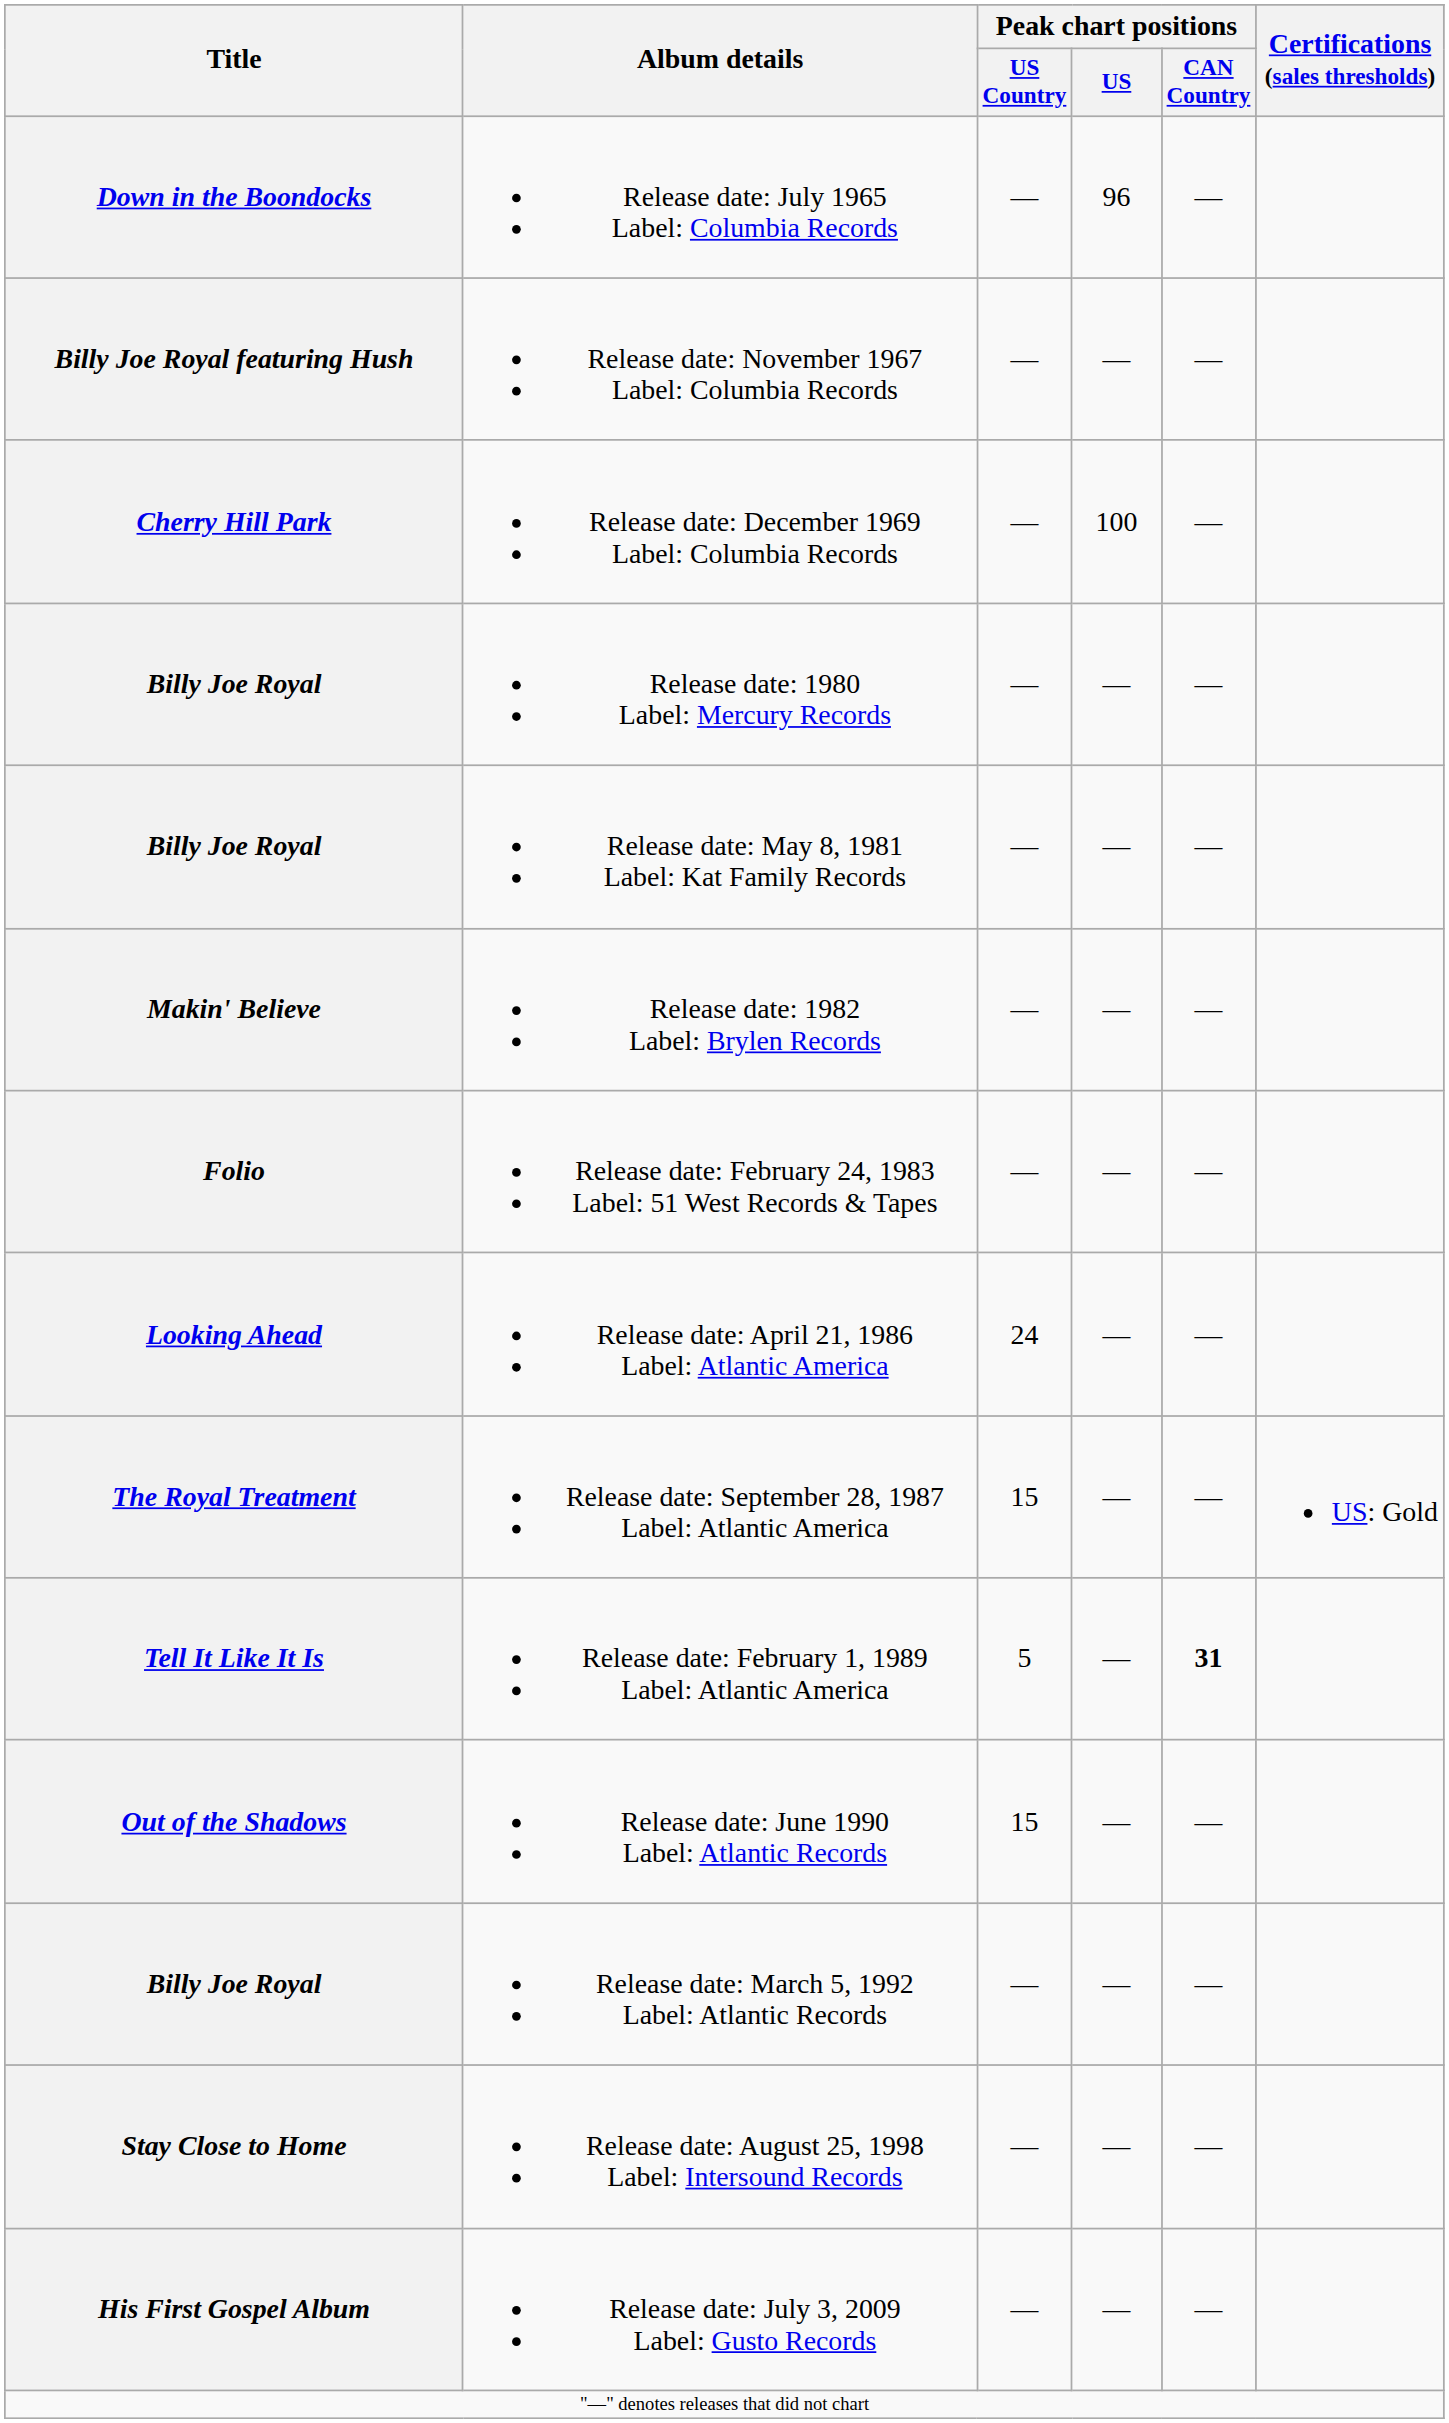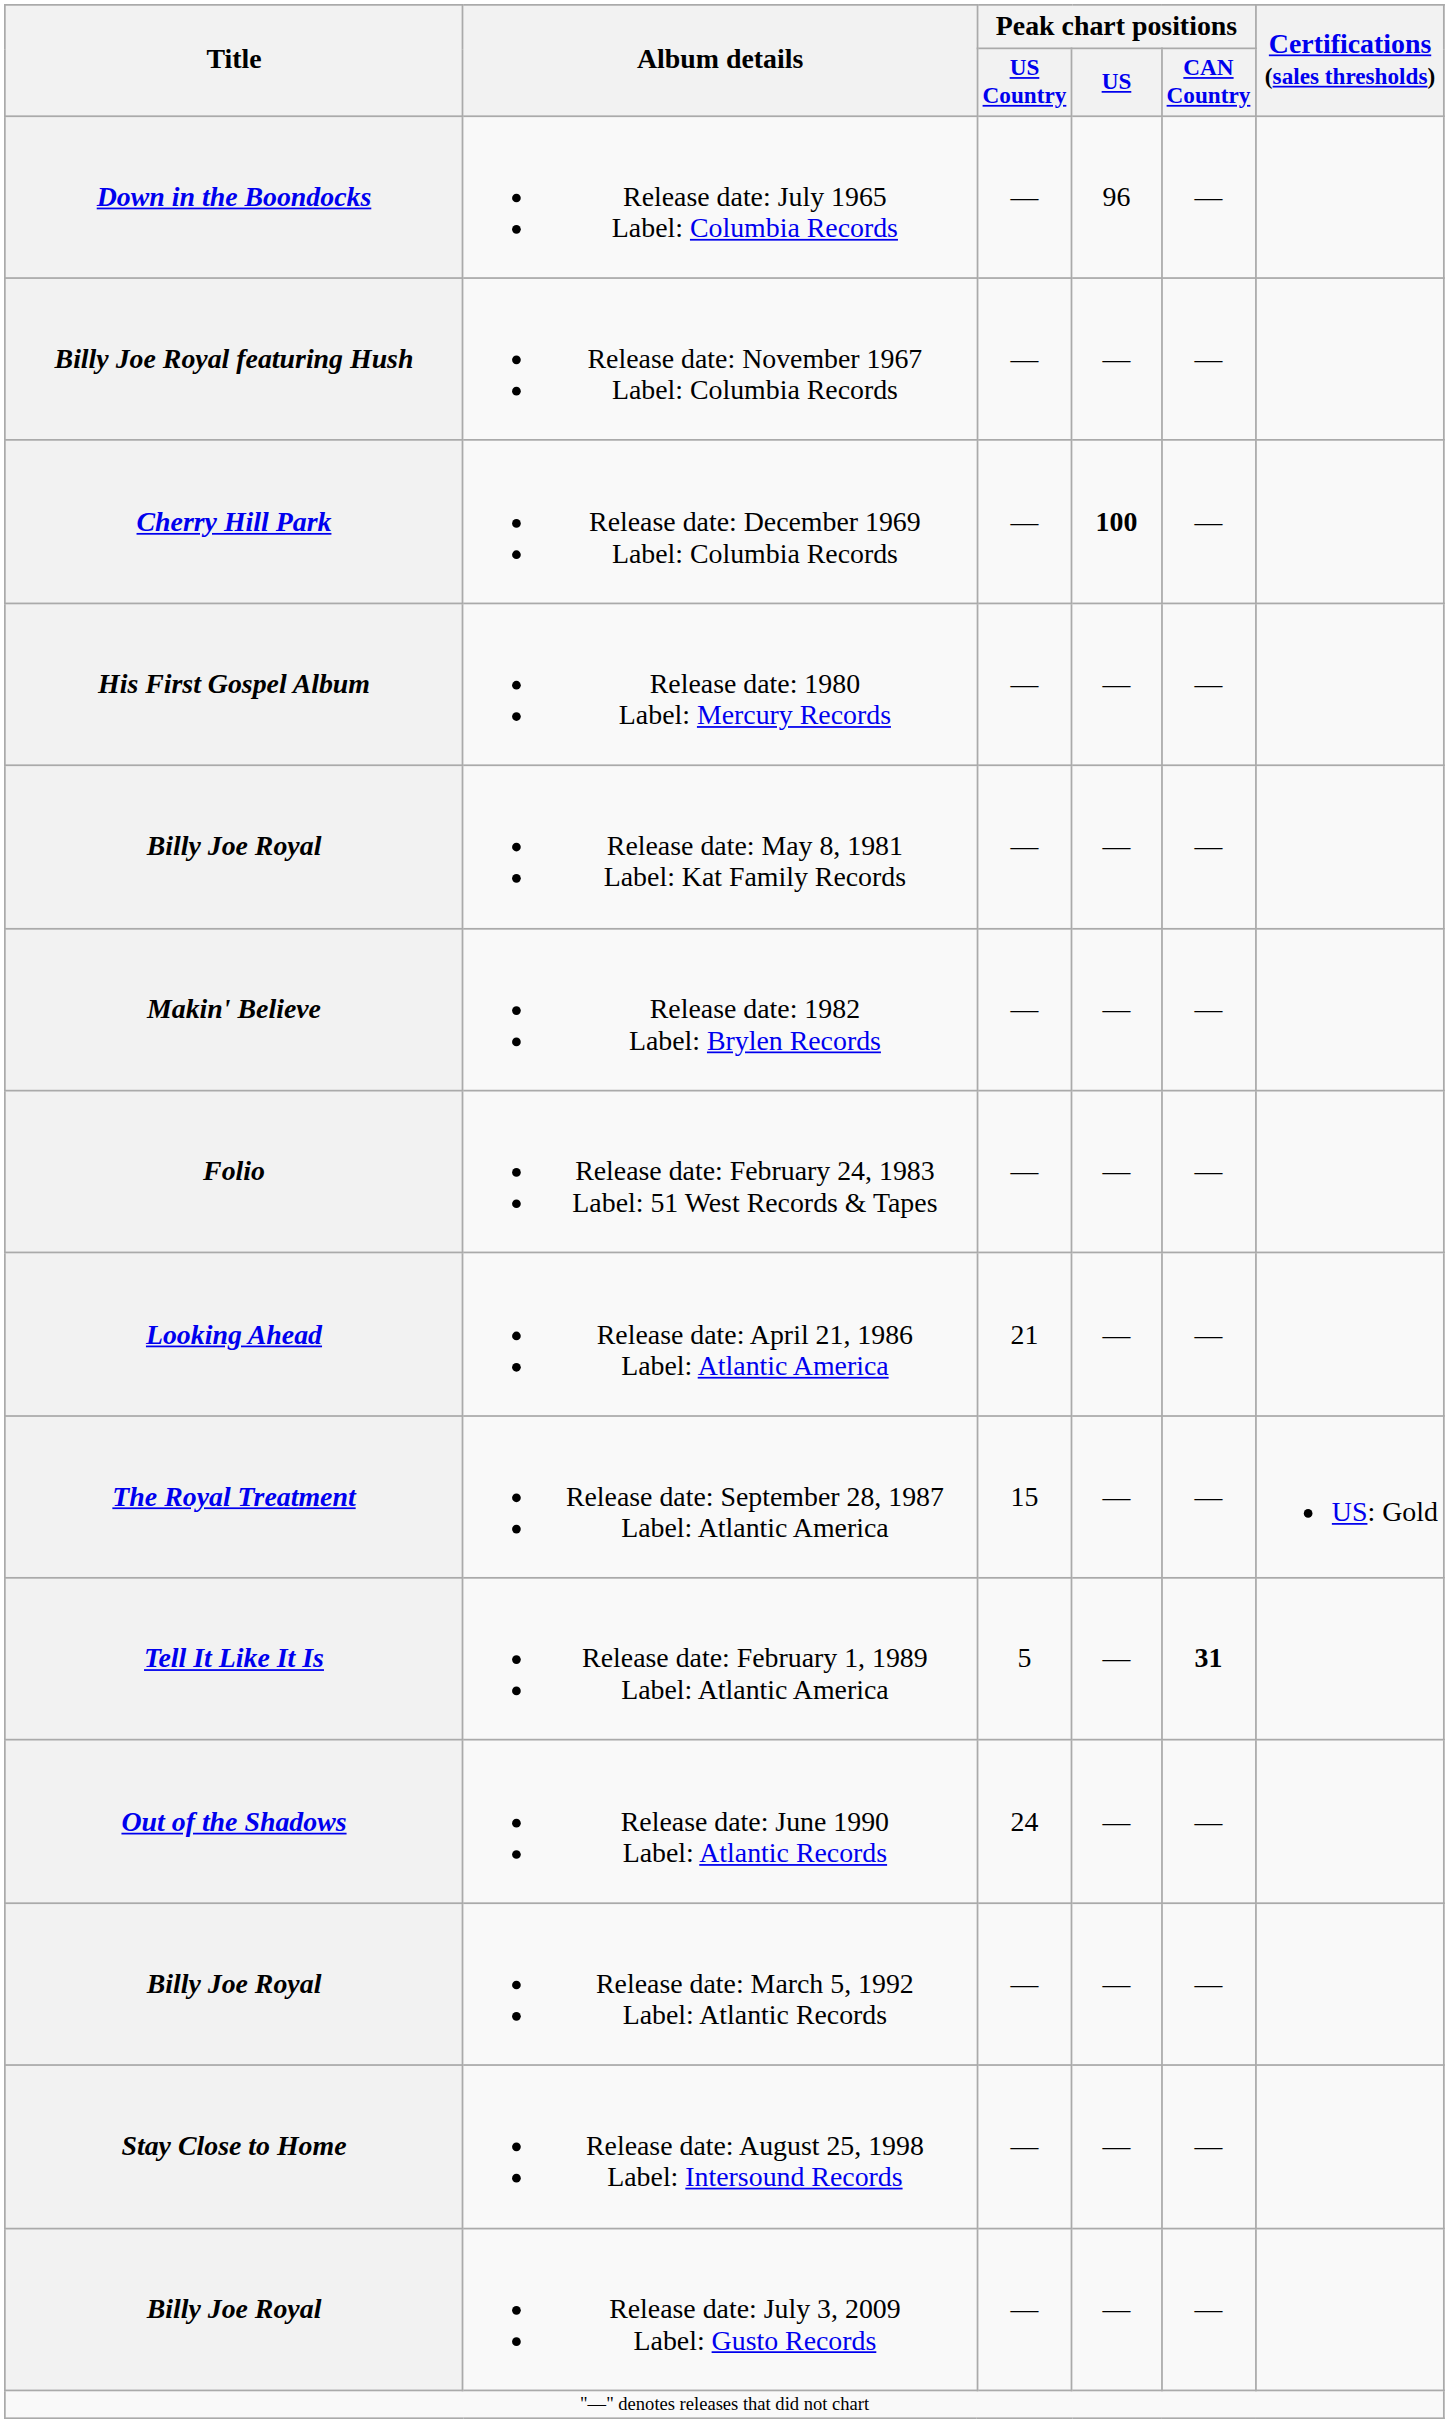 <table class="wikitable plainrowheaders" style="text-align:center;">
 <tr>
 <th rowspan="2" style="width:16em;">Title</th>
 <th rowspan="2" style="width:18em;">Album details</th>
 <th colspan="3">Peak chart positions</th>
 <th rowspan="2"><a href='#'>Certifications</a><br><small>(<a href='#'>sales thresholds</a>)</small></th>
 </tr>
 <tr style="font-size:smaller;">
 <th width="45"><a href='#'>US Country</a></th>
 <th width="45"><a href='#'>US</a></th>
 <th width="45"><a href='#'>CAN Country</a></th>
 </tr>
 <tr>
 <th scope="row"><em><a href='#'>Down in the Boondocks</a></em></th>
 <td><br><ul><li>Release date: July 1965</li><li>Label: <a href='#'>Columbia Records</a></li></ul></td>
 <td>—</td>
 <td>96</td>
 <td>—</td>
 <td></td>
 </tr>
 <tr>
 <th scope="row"><em>Billy Joe Royal featuring Hush</em></th>
 <td><br><ul><li>Release date: November 1967</li><li>Label: Columbia Records</li></ul></td>
 <td>—</td>
 <td>—</td>
 <td>—</td>
 <td></td>
 </tr>
 <tr>
 <th scope="row"><em><a href='#'>Cherry Hill Park</a></em></th>
 <td><br><ul><li>Release date: December 1969</li><li>Label: Columbia Records</li></ul></td>
 <td>—</td>
-<td>100</td>
+<td><strong>100</strong></td>
 <td>—</td>
 <td></td>
 </tr>
 <tr>
-<th scope="row"><em>Billy Joe Royal</em></th>
+<th scope="row"><em>His First Gospel Album</em></th>
 <td><br><ul><li>Release date: 1980</li><li>Label: <a href='#'>Mercury Records</a></li></ul></td>
 <td>—</td>
 <td>—</td>
 <td>—</td>
 <td></td>
 </tr>
 <tr>
 <th scope="row"><em>Billy Joe Royal</em></th>
 <td><br><ul><li>Release date: May 8, 1981</li><li>Label: Kat Family Records</li></ul></td>
 <td>—</td>
 <td>—</td>
 <td>—</td>
 <td></td>
 </tr>
 <tr>
 <th scope="row"><em>Makin' Believe</em></th>
 <td><br><ul><li>Release date: 1982</li><li>Label: <a href='#'>Brylen Records</a></li></ul></td>
 <td>—</td>
 <td>—</td>
 <td>—</td>
 <td></td>
 </tr>
 <tr>
 <th scope="row"><em>Folio</em></th>
 <td><br><ul><li>Release date: February 24, 1983</li><li>Label: 51 West Records & Tapes</li></ul></td>
 <td>—</td>
 <td>—</td>
 <td>—</td>
 <td></td>
 </tr>
 <tr>
 <th scope="row"><em><a href='#'>Looking Ahead</a></em></th>
 <td><br><ul><li>Release date: April 21, 1986</li><li>Label: <a href='#'>Atlantic America</a></li></ul></td>
-<td>24</td>
+<td>21</td>
 <td>—</td>
 <td>—</td>
 <td></td>
 </tr>
 <tr>
 <th scope="row"><em><a href='#'>The Royal Treatment</a></em></th>
 <td><br><ul><li>Release date: September 28, 1987</li><li>Label: Atlantic America</li></ul></td>
 <td>15</td>
 <td>—</td>
 <td>—</td>
 <td align="left"><br><ul><li><a href='#'>US</a>: Gold</li></ul></td>
 </tr>
 <tr>
 <th scope="row"><em><a href='#'>Tell It Like It Is</a></em></th>
 <td><br><ul><li>Release date: February 1, 1989</li><li>Label: Atlantic America</li></ul></td>
 <td>5</td>
 <td>—</td>
 <td><strong>31</strong></td>
 <td></td>
 </tr>
 <tr>
 <th scope="row"><em><a href='#'>Out of the Shadows</a></em></th>
 <td><br><ul><li>Release date: June 1990</li><li>Label: <a href='#'>Atlantic Records</a></li></ul></td>
-<td>15</td>
+<td>24</td>
 <td>—</td>
 <td>—</td>
 <td></td>
 </tr>
 <tr>
 <th scope="row"><em>Billy Joe Royal</em></th>
 <td><br><ul><li>Release date: March 5, 1992</li><li>Label: Atlantic Records</li></ul></td>
 <td>—</td>
 <td>—</td>
 <td>—</td>
 <td></td>
 </tr>
 <tr>
 <th scope="row"><em>Stay Close to Home</em></th>
 <td><br><ul><li>Release date: August 25, 1998</li><li>Label: <a href='#'>Intersound Records</a></li></ul></td>
 <td>—</td>
 <td>—</td>
 <td>—</td>
 <td></td>
 </tr>
 <tr>
-<th scope="row"><em>His First Gospel Album</em></th>
+<th scope="row"><em>Billy Joe Royal</em></th>
 <td><br><ul><li>Release date: July 3, 2009</li><li>Label: <a href='#'>Gusto Records</a></li></ul></td>
 <td>—</td>
 <td>—</td>
 <td>—</td>
 <td></td>
 </tr>
 <tr>
 <td colspan="6" style="font-size:8pt">"—" denotes releases that did not chart</td>
 </tr>
 </table>
